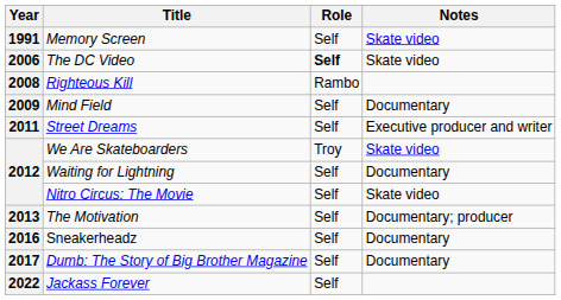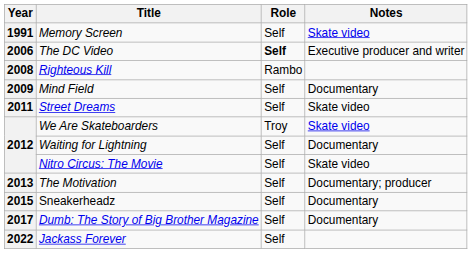 <table class = "wikitable sortable plainrowheaders">
 <tr>
 <th>Year</th>
 <th>Title</th>
 <th>Role</th>
 <th class=unsortable>Notes</th>
 </tr>
 <tr>
 <th scope="row">1991</th>
 <td><em>Memory Screen</em></td>
 <td>Self</td>
 <td><a href='#'>Skate video</a></td>
 </tr>
 <tr>
 <th scope="row">2006</th>
 <td><em>The DC Video</em></td>
 <td><strong>Self</strong></td>
-<td>Skate video</td>
+<td>Executive producer and writer</td>
 </tr>
 <tr>
 <th scope="row">2008</th>
 <td><em><a href='#'>Righteous Kill</a></em></td>
 <td>Rambo</td>
 <td></td>
 </tr>
 <tr>
 <th scope="row">2009</th>
 <td><em>Mind Field</em></td>
 <td>Self</td>
 <td>Documentary</td>
 </tr>
 <tr>
 <th scope="row">2011</th>
 <td><em><a href='#'>Street Dreams</a></em></td>
 <td>Self</td>
-<td>Executive producer and writer</td>
+<td>Skate video</td>
 </tr>
 <tr>
 <th scope="row" rowspan="3">2012</th>
 <td><em>We Are Skateboarders</em></td>
 <td>Troy</td>
 <td><a href='#'>Skate video</a></td>
 </tr>
 <tr>
 <td><em>Waiting for Lightning</em></td>
 <td>Self</td>
 <td>Documentary</td>
 </tr>
 <tr>
 <td><em><a href='#'>Nitro Circus: The Movie</a></em></td>
 <td>Self</td>
 <td>Skate video</td>
 </tr>
 <tr>
 <th scope="row">2013</th>
 <td><em>The Motivation</em></td>
 <td>Self</td>
 <td>Documentary; producer</td>
 </tr>
 <tr>
-<th scope="row">2016</th>
+<th scope="row">2015</th>
 <td>Sneakerheadz</td>
 <td>Self</td>
 <td>Documentary</td>
 </tr>
 <tr>
 <th scope="row">2017</th>
 <td><em><a href='#'>Dumb: The Story of Big Brother Magazine</a></em></td>
 <td>Self</td>
 <td>Documentary</td>
 </tr>
 <tr>
 <th scope="row">2022</th>
 <td><em><a href='#'>Jackass Forever</a></em></td>
 <td>Self</td>
 <td></td>
 </tr>
 </table>
